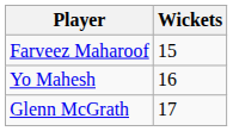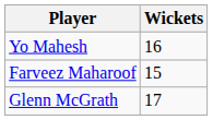 <table class="wikitable">
 <tr>
 <th><strong>Player</strong></th>
 <th>Wickets</th>
 </tr>
 <tr>
+<td><a href='#'>Yo Mahesh</a></td>
+<td>16</td>
+</tr>
+<tr>
 <td><a href='#'>Farveez Maharoof</a></td>
 <td>15</td>
-</tr>
-<tr>
-<td><a href='#'>Yo Mahesh</a></td>
-<td>16</td>
 </tr>
 <tr>
 <td><a href='#'>Glenn McGrath</a></td>
 <td>17</td>
 </tr>
 </table>
